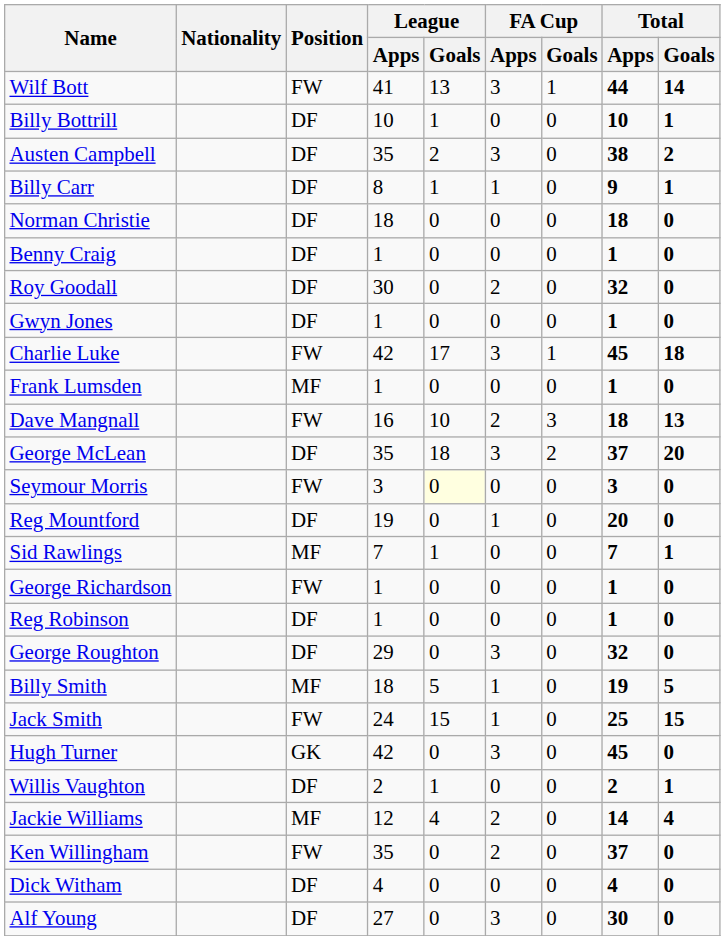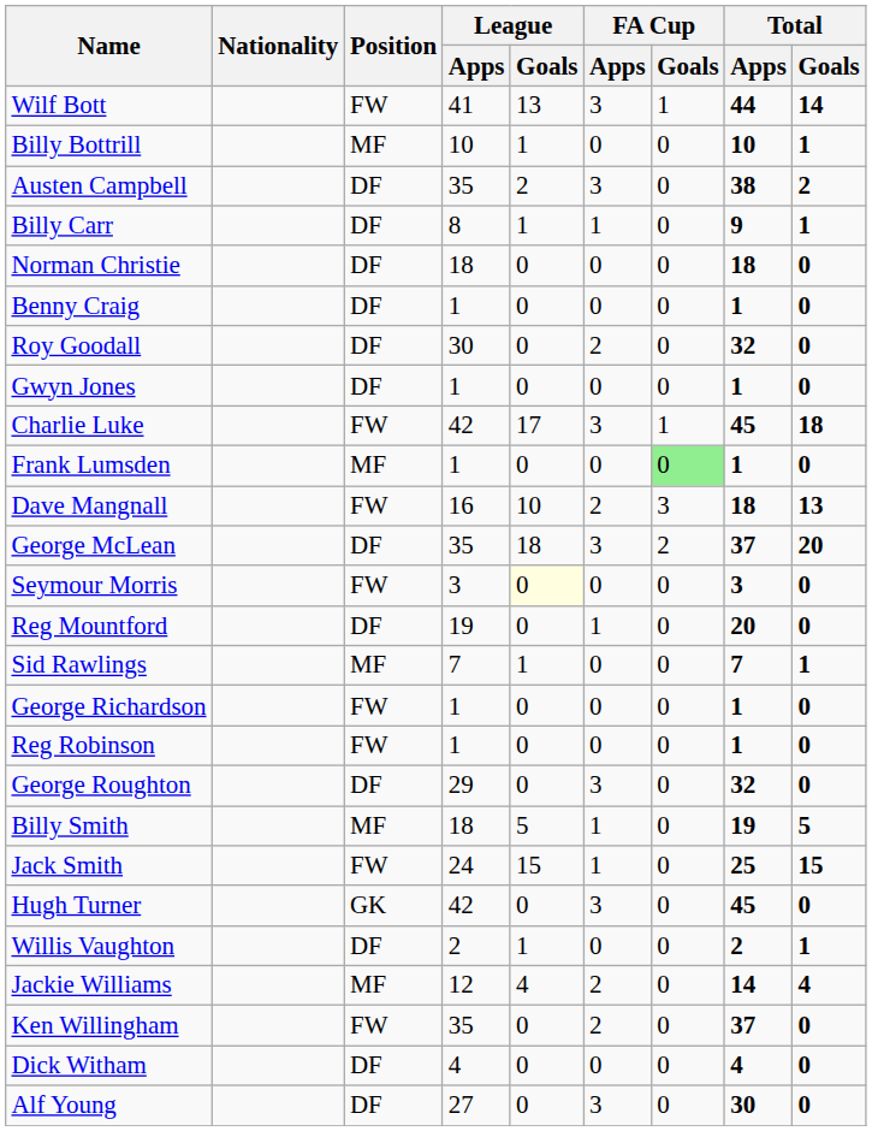 <table class="wikitable sortable">
 <tr>
 <th scope=col rowspan=2>Name</th>
 <th scope=col rowspan=2>Nationality</th>
 <th scope=col rowspan=2>Position</th>
 <th colspan=2>League</th>
 <th colspan=2>FA Cup</th>
 <th colspan=2>Total</th>
 </tr>
 <tr>
 <th>Apps</th>
 <th>Goals</th>
 <th>Apps</th>
 <th>Goals</th>
 <th>Apps</th>
 <th>Goals</th>
 </tr>
 <tr>
 <td><a href='#'>Wilf Bott</a></td>
 <td></td>
 <td>FW</td>
 <td>41</td>
 <td>13</td>
 <td>3</td>
 <td>1</td>
 <td><strong>44</strong></td>
 <td><strong>14</strong></td>
 </tr>
 <tr>
 <td><a href='#'>Billy Bottrill</a></td>
 <td></td>
-<td>DF</td>
+<td>MF</td>
 <td>10</td>
 <td>1</td>
 <td>0</td>
 <td>0</td>
 <td><strong>10</strong></td>
 <td><strong>1</strong></td>
 </tr>
 <tr>
 <td><a href='#'>Austen Campbell</a></td>
 <td></td>
 <td>DF</td>
 <td>35</td>
 <td>2</td>
 <td>3</td>
 <td>0</td>
 <td><strong>38</strong></td>
 <td><strong>2</strong></td>
 </tr>
 <tr>
 <td><a href='#'>Billy Carr</a></td>
 <td></td>
 <td>DF</td>
 <td>8</td>
 <td>1</td>
 <td>1</td>
 <td>0</td>
 <td><strong>9</strong></td>
 <td><strong>1</strong></td>
 </tr>
 <tr>
 <td><a href='#'>Norman Christie</a></td>
 <td></td>
 <td>DF</td>
 <td>18</td>
 <td>0</td>
 <td>0</td>
 <td>0</td>
 <td><strong>18</strong></td>
 <td><strong>0</strong></td>
 </tr>
 <tr>
 <td><a href='#'>Benny Craig</a></td>
 <td></td>
 <td>DF</td>
 <td>1</td>
 <td>0</td>
 <td>0</td>
 <td>0</td>
 <td><strong>1</strong></td>
 <td><strong>0</strong></td>
 </tr>
 <tr>
 <td><a href='#'>Roy Goodall</a></td>
 <td></td>
 <td>DF</td>
 <td>30</td>
 <td>0</td>
 <td>2</td>
 <td>0</td>
 <td><strong>32</strong></td>
 <td><strong>0</strong></td>
 </tr>
 <tr>
 <td><a href='#'>Gwyn Jones</a></td>
 <td></td>
 <td>DF</td>
 <td>1</td>
 <td>0</td>
 <td>0</td>
 <td>0</td>
 <td><strong>1</strong></td>
 <td><strong>0</strong></td>
 </tr>
 <tr>
 <td><a href='#'>Charlie Luke</a></td>
 <td></td>
 <td>FW</td>
 <td>42</td>
 <td>17</td>
 <td>3</td>
 <td>1</td>
 <td><strong>45</strong></td>
 <td><strong>18</strong></td>
 </tr>
 <tr>
 <td><a href='#'>Frank Lumsden</a></td>
 <td></td>
 <td>MF</td>
 <td>1</td>
 <td>0</td>
 <td>0</td>
-<td>0</td>
+<td style="background: lightgreen;">0</td>
 <td><strong>1</strong></td>
 <td><strong>0</strong></td>
 </tr>
 <tr>
 <td><a href='#'>Dave Mangnall</a></td>
 <td></td>
 <td>FW</td>
 <td>16</td>
 <td>10</td>
 <td>2</td>
 <td>3</td>
 <td><strong>18</strong></td>
 <td><strong>13</strong></td>
 </tr>
 <tr>
 <td><a href='#'>George McLean</a></td>
 <td></td>
 <td>DF</td>
 <td>35</td>
 <td>18</td>
 <td>3</td>
 <td>2</td>
 <td><strong>37</strong></td>
 <td><strong>20</strong></td>
 </tr>
 <tr>
 <td><a href='#'>Seymour Morris</a></td>
 <td></td>
 <td>FW</td>
 <td>3</td>
 <td style="background: lightyellow;">0</td>
 <td>0</td>
 <td>0</td>
 <td><strong>3</strong></td>
 <td><strong>0</strong></td>
 </tr>
 <tr>
 <td><a href='#'>Reg Mountford</a></td>
 <td></td>
 <td>DF</td>
 <td>19</td>
 <td>0</td>
 <td>1</td>
 <td>0</td>
 <td><strong>20</strong></td>
 <td><strong>0</strong></td>
 </tr>
 <tr>
 <td><a href='#'>Sid Rawlings</a></td>
 <td></td>
 <td>MF</td>
 <td>7</td>
 <td>1</td>
 <td>0</td>
 <td>0</td>
 <td><strong>7</strong></td>
 <td><strong>1</strong></td>
 </tr>
 <tr>
 <td><a href='#'>George Richardson</a></td>
 <td></td>
 <td>FW</td>
 <td>1</td>
 <td>0</td>
 <td>0</td>
 <td>0</td>
 <td><strong>1</strong></td>
 <td><strong>0</strong></td>
 </tr>
 <tr>
 <td><a href='#'>Reg Robinson</a></td>
 <td></td>
-<td>DF</td>
+<td>FW</td>
 <td>1</td>
 <td>0</td>
 <td>0</td>
 <td>0</td>
 <td><strong>1</strong></td>
 <td><strong>0</strong></td>
 </tr>
 <tr>
 <td><a href='#'>George Roughton</a></td>
 <td></td>
 <td>DF</td>
 <td>29</td>
 <td>0</td>
 <td>3</td>
 <td>0</td>
 <td><strong>32</strong></td>
 <td><strong>0</strong></td>
 </tr>
 <tr>
 <td><a href='#'>Billy Smith</a></td>
 <td></td>
 <td>MF</td>
 <td>18</td>
 <td>5</td>
 <td>1</td>
 <td>0</td>
 <td><strong>19</strong></td>
 <td><strong>5</strong></td>
 </tr>
 <tr>
 <td><a href='#'>Jack Smith</a></td>
 <td></td>
 <td>FW</td>
 <td>24</td>
 <td>15</td>
 <td>1</td>
 <td>0</td>
 <td><strong>25</strong></td>
 <td><strong>15</strong></td>
 </tr>
 <tr>
 <td><a href='#'>Hugh Turner</a></td>
 <td></td>
 <td>GK</td>
 <td>42</td>
 <td>0</td>
 <td>3</td>
 <td>0</td>
 <td><strong>45</strong></td>
 <td><strong>0</strong></td>
 </tr>
 <tr>
 <td><a href='#'>Willis Vaughton</a></td>
 <td></td>
 <td>DF</td>
 <td>2</td>
 <td>1</td>
 <td>0</td>
 <td>0</td>
 <td><strong>2</strong></td>
 <td><strong>1</strong></td>
 </tr>
 <tr>
 <td><a href='#'>Jackie Williams</a></td>
 <td></td>
 <td>MF</td>
 <td>12</td>
 <td>4</td>
 <td>2</td>
 <td>0</td>
 <td><strong>14</strong></td>
 <td><strong>4</strong></td>
 </tr>
 <tr>
 <td><a href='#'>Ken Willingham</a></td>
 <td></td>
 <td>FW</td>
 <td>35</td>
 <td>0</td>
 <td>2</td>
 <td>0</td>
 <td><strong>37</strong></td>
 <td><strong>0</strong></td>
 </tr>
 <tr>
 <td><a href='#'>Dick Witham</a></td>
 <td></td>
 <td>DF</td>
 <td>4</td>
 <td>0</td>
 <td>0</td>
 <td>0</td>
 <td><strong>4</strong></td>
 <td><strong>0</strong></td>
 </tr>
 <tr>
 <td><a href='#'>Alf Young</a></td>
 <td></td>
 <td>DF</td>
 <td>27</td>
 <td>0</td>
 <td>3</td>
 <td>0</td>
 <td><strong>30</strong></td>
 <td><strong>0</strong></td>
 </tr>
 <tr>
 </tr>
 </table>
